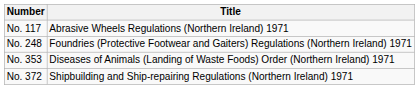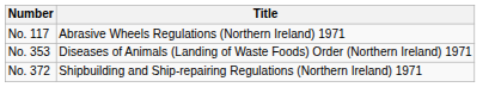 <table class="wikitable collapsible">
 <tr>
 <th>Number</th>
 <th>Title</th>
 </tr>
 <tr>
 <td>No. 117</td>
 <td>Abrasive Wheels Regulations (Northern Ireland) 1971</td>
 </tr>
 <tr>
-<td>No. 248</td>
-<td>Foundries (Protective Footwear and Gaiters) Regulations (Northern Ireland) 1971</td>
-</tr>
-<tr>
 <td>No. 353</td>
 <td>Diseases of Animals (Landing of Waste Foods) Order (Northern Ireland) 1971</td>
 </tr>
 <tr>
 <td>No. 372</td>
 <td>Shipbuilding and Ship-repairing Regulations (Northern Ireland) 1971</td>
 </tr>
 </table>
